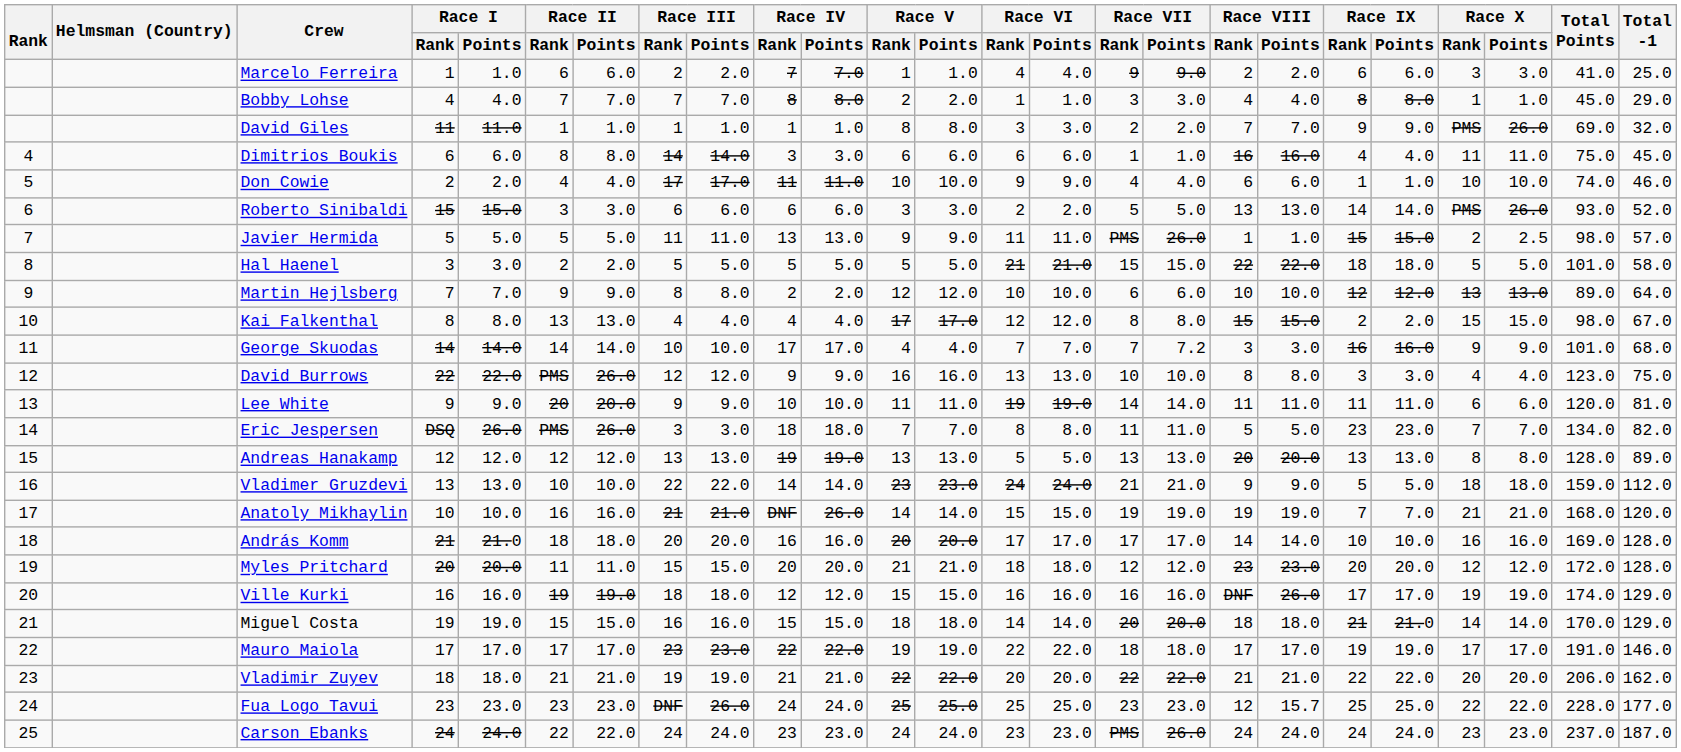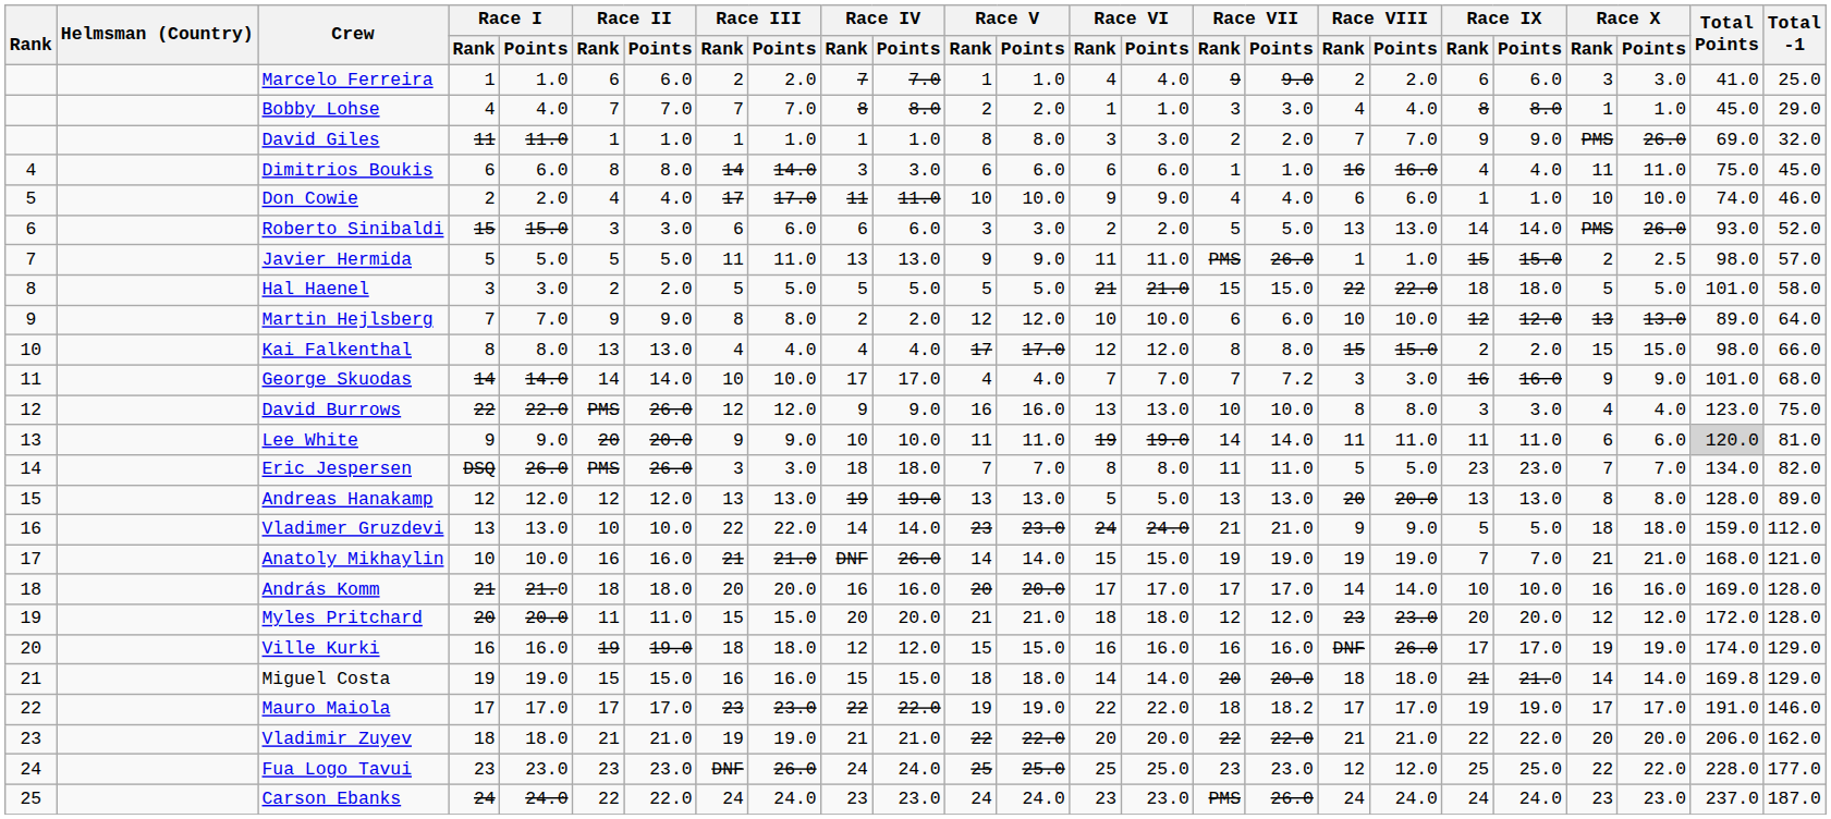 <table class="wikitable" style="text-align:right; font-size:90%">
 <tr>
 <th rowspan="2"><br>Rank</th>
 <th rowspan="2">Helmsman (Country)</th>
 <th rowspan="2">Crew</th>
 <th colspan="2">Race I</th>
 <th colspan="2">Race II</th>
 <th colspan="2">Race III</th>
 <th colspan="2">Race IV</th>
 <th colspan="2">Race V</th>
 <th colspan="2">Race VI</th>
 <th colspan="2">Race VII</th>
 <th colspan="2">Race VIII</th>
 <th colspan="2">Race IX</th>
 <th colspan="2">Race X</th>
 <th rowspan="2">Total <br>Points <br></th>
 <th rowspan="2">Total<br>-1<br></th>
 </tr>
 <tr>
 <th>Rank</th>
 <th>Points</th>
 <th>Rank</th>
 <th>Points</th>
 <th>Rank</th>
 <th>Points</th>
 <th>Rank</th>
 <th>Points</th>
 <th>Rank</th>
 <th>Points</th>
 <th>Rank</th>
 <th>Points</th>
 <th>Rank</th>
 <th>Points</th>
 <th>Rank</th>
 <th>Points</th>
 <th>Rank</th>
 <th>Points</th>
 <th>Rank</th>
 <th>Points</th>
 </tr>
 <tr style="vertical-align:top;">
 <td align=center></td>
 <td align=left></td>
 <td align=left><a href='#'>Marcelo Ferreira</a> </td>
 <td>1</td>
 <td>1.0</td>
 <td>6</td>
 <td>6.0</td>
 <td>2</td>
 <td>2.0</td>
 <td><s>7</s></td>
 <td><s>7.0</s></td>
 <td>1</td>
 <td>1.0</td>
 <td>4</td>
 <td>4.0</td>
 <td><s>9</s></td>
 <td><s>9.0</s></td>
 <td>2</td>
 <td>2.0</td>
 <td>6</td>
 <td>6.0</td>
 <td>3</td>
 <td>3.0</td>
 <td>41.0</td>
 <td>25.0</td>
 </tr>
 <tr>
 <td align=center></td>
 <td align=left></td>
 <td align=left><a href='#'>Bobby Lohse</a> </td>
 <td>4</td>
 <td>4.0</td>
 <td>7</td>
 <td>7.0</td>
 <td>7</td>
 <td>7.0</td>
 <td><s>8</s></td>
 <td><s>8.0</s></td>
 <td>2</td>
 <td>2.0</td>
 <td>1</td>
 <td>1.0</td>
 <td>3</td>
 <td>3.0</td>
 <td>4</td>
 <td>4.0</td>
 <td><s>8</s></td>
 <td><s>8.0</s></td>
 <td>1</td>
 <td>1.0</td>
 <td>45.0</td>
 <td>29.0</td>
 </tr>
 <tr>
 <td align=center></td>
 <td align=left></td>
 <td align=left><a href='#'>David Giles</a> </td>
 <td><s>11</s></td>
 <td><s>11.0</s></td>
 <td>1</td>
 <td>1.0</td>
 <td>1</td>
 <td>1.0</td>
 <td>1</td>
 <td>1.0</td>
 <td>8</td>
 <td>8.0</td>
 <td>3</td>
 <td>3.0</td>
 <td>2</td>
 <td>2.0</td>
 <td>7</td>
 <td>7.0</td>
 <td>9</td>
 <td>9.0</td>
 <td><s>PMS</s></td>
 <td><s>26.0</s></td>
 <td>69.0</td>
 <td>32.0</td>
 </tr>
 <tr>
 <td align=center>4</td>
 <td align=left></td>
 <td align=left><a href='#'>Dimitrios Boukis</a> </td>
 <td>6</td>
 <td>6.0</td>
 <td>8</td>
 <td>8.0</td>
 <td><s>14</s></td>
 <td><s>14.0</s></td>
 <td>3</td>
 <td>3.0</td>
 <td>6</td>
 <td>6.0</td>
 <td>6</td>
 <td>6.0</td>
 <td>1</td>
 <td>1.0</td>
 <td><s>16</s></td>
 <td><s>16.0</s></td>
 <td>4</td>
 <td>4.0</td>
 <td>11</td>
 <td>11.0</td>
 <td>75.0</td>
 <td>45.0</td>
 </tr>
 <tr>
 <td align=center>5</td>
 <td align=left></td>
 <td align=left><a href='#'>Don Cowie</a> </td>
 <td>2</td>
 <td>2.0</td>
 <td>4</td>
 <td>4.0</td>
 <td><s>17</s></td>
 <td><s>17.0</s></td>
 <td><s>11</s></td>
 <td><s>11.0</s></td>
 <td>10</td>
 <td>10.0</td>
 <td>9</td>
 <td>9.0</td>
 <td>4</td>
 <td>4.0</td>
 <td>6</td>
 <td>6.0</td>
 <td>1</td>
 <td>1.0</td>
 <td>10</td>
 <td>10.0</td>
 <td>74.0</td>
 <td>46.0</td>
 </tr>
 <tr>
 <td align=center>6</td>
 <td align=left></td>
 <td align=left><a href='#'>Roberto Sinibaldi</a> </td>
 <td><s>15</s></td>
 <td><s>15.0</s></td>
 <td>3</td>
 <td>3.0</td>
 <td>6</td>
 <td>6.0</td>
 <td>6</td>
 <td>6.0</td>
 <td>3</td>
 <td>3.0</td>
 <td>2</td>
 <td>2.0</td>
 <td>5</td>
 <td>5.0</td>
 <td>13</td>
 <td>13.0</td>
 <td>14</td>
 <td>14.0</td>
 <td><s>PMS</s></td>
 <td><s>26.0</s></td>
 <td>93.0</td>
 <td>52.0</td>
 </tr>
 <tr>
 <td align=center>7</td>
 <td align=left></td>
 <td align=left><a href='#'>Javier Hermida</a> </td>
 <td>5</td>
 <td>5.0</td>
 <td>5</td>
 <td>5.0</td>
 <td>11</td>
 <td>11.0</td>
 <td>13</td>
 <td>13.0</td>
 <td>9</td>
 <td>9.0</td>
 <td>11</td>
 <td>11.0</td>
 <td><s>PMS</s></td>
 <td><s>26.0</s></td>
 <td>1</td>
 <td>1.0</td>
 <td><s>15</s></td>
 <td><s>15.0</s></td>
 <td>2</td>
 <td>2.5</td>
 <td>98.0</td>
 <td>57.0</td>
 </tr>
 <tr>
 <td align=center>8</td>
 <td align=left></td>
 <td align=left><a href='#'>Hal Haenel</a> </td>
 <td>3</td>
 <td>3.0</td>
 <td>2</td>
 <td>2.0</td>
 <td>5</td>
 <td>5.0</td>
 <td>5</td>
 <td>5.0</td>
 <td>5</td>
 <td>5.0</td>
 <td><s>21</s></td>
 <td><s>21.0</s></td>
 <td>15</td>
 <td>15.0</td>
 <td><s>22</s></td>
 <td><s>22.0</s></td>
 <td>18</td>
 <td>18.0</td>
 <td>5</td>
 <td>5.0</td>
 <td>101.0</td>
 <td>58.0</td>
 </tr>
 <tr>
 <td align=center>9</td>
 <td align=left></td>
 <td align=left><a href='#'>Martin Hejlsberg</a> </td>
 <td>7</td>
 <td>7.0</td>
 <td>9</td>
 <td>9.0</td>
 <td>8</td>
 <td>8.0</td>
 <td>2</td>
 <td>2.0</td>
 <td>12</td>
 <td>12.0</td>
 <td>10</td>
 <td>10.0</td>
 <td>6</td>
 <td>6.0</td>
 <td>10</td>
 <td>10.0</td>
 <td><s>12</s></td>
 <td><s>12.0</s></td>
 <td><s>13</s></td>
 <td><s>13.0</s></td>
 <td>89.0</td>
 <td>64.0</td>
 </tr>
 <tr>
 <td align=center>10</td>
 <td align=left></td>
 <td align=left><a href='#'>Kai Falkenthal</a> </td>
 <td>8</td>
 <td>8.0</td>
 <td>13</td>
 <td>13.0</td>
 <td>4</td>
 <td>4.0</td>
 <td>4</td>
 <td>4.0</td>
 <td><s>17</s></td>
 <td><s>17.0</s></td>
 <td>12</td>
 <td>12.0</td>
 <td>8</td>
 <td>8.0</td>
 <td><s>15</s></td>
 <td><s>15.0</s></td>
 <td>2</td>
 <td>2.0</td>
 <td>15</td>
 <td>15.0</td>
 <td>98.0</td>
-<td>67.0</td>
+<td>66.0</td>
 </tr>
 <tr>
 <td align=center>11</td>
 <td align=left></td>
 <td align=left><a href='#'>George Skuodas</a> </td>
 <td><s>14</s></td>
 <td><s>14.0</s></td>
 <td>14</td>
 <td>14.0</td>
 <td>10</td>
 <td>10.0</td>
 <td>17</td>
 <td>17.0</td>
 <td>4</td>
 <td>4.0</td>
 <td>7</td>
 <td>7.0</td>
 <td>7</td>
 <td>7.2</td>
 <td>3</td>
 <td>3.0</td>
 <td><s>16</s></td>
 <td><s>16.0</s></td>
 <td>9</td>
 <td>9.0</td>
 <td>101.0</td>
 <td>68.0</td>
 </tr>
 <tr>
 <td align=center>12</td>
 <td align=left></td>
 <td align=left><a href='#'>David Burrows</a> </td>
 <td><s>22</s></td>
 <td><s>22.0</s></td>
 <td><s>PMS</s></td>
 <td><s>26.0</s></td>
 <td>12</td>
 <td>12.0</td>
 <td>9</td>
 <td>9.0</td>
 <td>16</td>
 <td>16.0</td>
 <td>13</td>
 <td>13.0</td>
 <td>10</td>
 <td>10.0</td>
 <td>8</td>
 <td>8.0</td>
 <td>3</td>
 <td>3.0</td>
 <td>4</td>
 <td>4.0</td>
 <td>123.0</td>
 <td>75.0</td>
 </tr>
 <tr>
 <td align=center>13</td>
 <td align=left></td>
 <td align=left><a href='#'>Lee White</a> </td>
 <td>9</td>
 <td>9.0</td>
 <td><s>20</s></td>
 <td><s>20.0</s></td>
 <td>9</td>
 <td>9.0</td>
 <td>10</td>
 <td>10.0</td>
 <td>11</td>
 <td>11.0</td>
 <td><s>19</s></td>
 <td><s>19.0</s></td>
 <td>14</td>
 <td>14.0</td>
 <td>11</td>
 <td>11.0</td>
 <td>11</td>
 <td>11.0</td>
 <td>6</td>
 <td>6.0</td>
-<td>120.0</td>
+<td style="background: lightgrey;">120.0</td>
 <td>81.0</td>
 </tr>
 <tr>
 <td align=center>14</td>
 <td align=left></td>
 <td align=left><a href='#'>Eric Jespersen</a> </td>
 <td><s>DSQ</s></td>
 <td><s>26.0</s></td>
 <td><s>PMS</s></td>
 <td><s>26.0</s></td>
 <td>3</td>
 <td>3.0</td>
 <td>18</td>
 <td>18.0</td>
 <td>7</td>
 <td>7.0</td>
 <td>8</td>
 <td>8.0</td>
 <td>11</td>
 <td>11.0</td>
 <td>5</td>
 <td>5.0</td>
 <td>23</td>
 <td>23.0</td>
 <td>7</td>
 <td>7.0</td>
 <td>134.0</td>
 <td>82.0</td>
 </tr>
 <tr>
 <td align=center>15</td>
 <td align=left></td>
 <td align=left><a href='#'>Andreas Hanakamp</a> </td>
 <td>12</td>
 <td>12.0</td>
 <td>12</td>
 <td>12.0</td>
 <td>13</td>
 <td>13.0</td>
 <td><s>19</s></td>
 <td><s>19.0</s></td>
 <td>13</td>
 <td>13.0</td>
 <td>5</td>
 <td>5.0</td>
 <td>13</td>
 <td>13.0</td>
 <td><s>20</s></td>
 <td><s>20.0</s></td>
 <td>13</td>
 <td>13.0</td>
 <td>8</td>
 <td>8.0</td>
 <td>128.0</td>
 <td>89.0</td>
 </tr>
 <tr>
 <td align=center>16</td>
 <td align=left></td>
 <td align=left><a href='#'>Vladimer Gruzdevi</a> </td>
 <td>13</td>
 <td>13.0</td>
 <td>10</td>
 <td>10.0</td>
 <td>22</td>
 <td>22.0</td>
 <td>14</td>
 <td>14.0</td>
 <td><s>23</s></td>
 <td><s>23.0</s></td>
 <td><s>24</s></td>
 <td><s>24.0</s></td>
 <td>21</td>
 <td>21.0</td>
 <td>9</td>
 <td>9.0</td>
 <td>5</td>
 <td>5.0</td>
 <td>18</td>
 <td>18.0</td>
 <td>159.0</td>
 <td>112.0</td>
 </tr>
 <tr>
 <td align=center>17</td>
 <td align=left></td>
 <td align=left><a href='#'>Anatoly Mikhaylin</a> </td>
 <td>10</td>
 <td>10.0</td>
 <td>16</td>
 <td>16.0</td>
 <td><s>21</s></td>
 <td><s>21.0</s></td>
 <td><s>DNF</s></td>
 <td><s>26.0</s></td>
 <td>14</td>
 <td>14.0</td>
 <td>15</td>
 <td>15.0</td>
 <td>19</td>
 <td>19.0</td>
 <td>19</td>
 <td>19.0</td>
 <td>7</td>
 <td>7.0</td>
 <td>21</td>
 <td>21.0</td>
 <td>168.0</td>
-<td>120.0</td>
+<td>121.0</td>
 </tr>
 <tr>
 <td align=center>18</td>
 <td align=left></td>
 <td align=left><a href='#'>András Komm</a> </td>
 <td><s>21</s></td>
 <td><s>21.</s>0</td>
 <td>18</td>
 <td>18.0</td>
 <td>20</td>
 <td>20.0</td>
 <td>16</td>
 <td>16.0</td>
 <td><s>20</s></td>
 <td><s>20.0</s></td>
 <td>17</td>
 <td>17.0</td>
 <td>17</td>
 <td>17.0</td>
 <td>14</td>
 <td>14.0</td>
 <td>10</td>
 <td>10.0</td>
 <td>16</td>
 <td>16.0</td>
 <td>169.0</td>
 <td>128.0</td>
 </tr>
 <tr>
 <td align=center>19</td>
 <td align=left></td>
 <td align=left><a href='#'>Myles Pritchard</a> </td>
 <td><s>20</s></td>
 <td><s>20.0</s></td>
 <td>11</td>
 <td>11.0</td>
 <td>15</td>
 <td>15.0</td>
 <td>20</td>
 <td>20.0</td>
 <td>21</td>
 <td>21.0</td>
 <td>18</td>
 <td>18.0</td>
 <td>12</td>
 <td>12.0</td>
 <td><s>23</s></td>
 <td><s>23.0</s></td>
 <td>20</td>
 <td>20.0</td>
 <td>12</td>
 <td>12.0</td>
 <td>172.0</td>
 <td>128.0</td>
 </tr>
 <tr>
 <td align=center>20</td>
 <td align=left></td>
 <td align=left><a href='#'>Ville Kurki</a> </td>
 <td>16</td>
 <td>16.0</td>
 <td><s>19</s></td>
 <td><s>19.0</s></td>
 <td>18</td>
 <td>18.0</td>
 <td>12</td>
 <td>12.0</td>
 <td>15</td>
 <td>15.0</td>
 <td>16</td>
 <td>16.0</td>
 <td>16</td>
 <td>16.0</td>
 <td><s>DNF</s></td>
 <td><s>26.0</s></td>
 <td>17</td>
 <td>17.0</td>
 <td>19</td>
 <td>19.0</td>
 <td>174.0</td>
 <td>129.0</td>
 </tr>
 <tr>
 <td align=center>21</td>
 <td align=left></td>
 <td align=left>Miguel Costa </td>
 <td>19</td>
 <td>19.0</td>
 <td>15</td>
 <td>15.0</td>
 <td>16</td>
 <td>16.0</td>
 <td>15</td>
 <td>15.0</td>
 <td>18</td>
 <td>18.0</td>
 <td>14</td>
 <td>14.0</td>
 <td><s>20</s></td>
 <td><s>20.0</s></td>
 <td>18</td>
 <td>18.0</td>
 <td><s>21</s></td>
 <td><s>21.</s>0</td>
 <td>14</td>
 <td>14.0</td>
-<td>170.0</td>
+<td>169.8</td>
 <td>129.0</td>
 </tr>
 <tr>
 <td align=center>22</td>
 <td align=left></td>
 <td align=left><a href='#'>Mauro Maiola</a> </td>
 <td>17</td>
 <td>17.0</td>
 <td>17</td>
 <td>17.0</td>
 <td><s>23</s></td>
 <td><s>23.0</s></td>
 <td><s>22</s></td>
 <td><s>22.0</s></td>
 <td>19</td>
 <td>19.0</td>
 <td>22</td>
 <td>22.0</td>
 <td>18</td>
-<td>18.0</td>
+<td>18.2</td>
 <td>17</td>
 <td>17.0</td>
 <td>19</td>
 <td>19.0</td>
 <td>17</td>
 <td>17.0</td>
 <td>191.0</td>
 <td>146.0</td>
 </tr>
 <tr>
 <td align=center>23</td>
 <td align=left></td>
 <td align=left><a href='#'>Vladimir Zuyev</a> </td>
 <td>18</td>
 <td>18.0</td>
 <td>21</td>
 <td>21.0</td>
 <td>19</td>
 <td>19.0</td>
 <td>21</td>
 <td>21.0</td>
 <td><s>22</s></td>
 <td><s>22.0</s></td>
 <td>20</td>
 <td>20.0</td>
 <td><s>22</s></td>
 <td><s>22.0</s></td>
 <td>21</td>
 <td>21.0</td>
 <td>22</td>
 <td>22.0</td>
 <td>20</td>
 <td>20.0</td>
 <td>206.0</td>
 <td>162.0</td>
 </tr>
 <tr>
 <td align=center>24</td>
 <td align=left></td>
 <td align=left><a href='#'>Fua Logo Tavui</a> </td>
 <td>23</td>
 <td>23.0</td>
 <td>23</td>
 <td>23.0</td>
 <td><s>DNF</s></td>
 <td><s>26.0</s></td>
 <td>24</td>
 <td>24.0</td>
 <td><s>25</s></td>
 <td><s>25.0</s></td>
 <td>25</td>
 <td>25.0</td>
 <td>23</td>
 <td>23.0</td>
 <td>12</td>
-<td>15.7</td>
+<td>12.0</td>
 <td>25</td>
 <td>25.0</td>
 <td>22</td>
 <td>22.0</td>
 <td>228.0</td>
 <td>177.0</td>
 </tr>
 <tr>
 <td align=center>25</td>
 <td align=left></td>
 <td align=left><a href='#'>Carson Ebanks</a> </td>
 <td><s>24</s></td>
 <td><s>24.0</s></td>
 <td>22</td>
 <td>22.0</td>
 <td>24</td>
 <td>24.0</td>
 <td>23</td>
 <td>23.0</td>
 <td>24</td>
 <td>24.0</td>
 <td>23</td>
 <td>23.0</td>
 <td><s>PMS</s></td>
 <td><s>26.0</s></td>
 <td>24</td>
 <td>24.0</td>
 <td>24</td>
 <td>24.0</td>
 <td>23</td>
 <td>23.0</td>
 <td>237.0</td>
 <td>187.0</td>
 </tr>
 <tr>
 </tr>
 </table>
